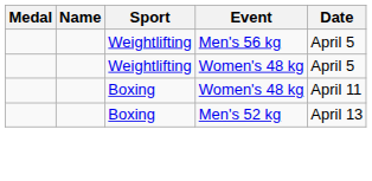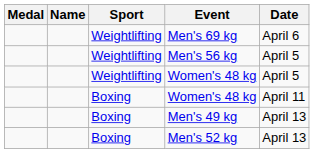 <table class="wikitable sortable">
 <tr>
 <th>Medal</th>
 <th>Name</th>
 <th>Sport</th>
 <th>Event</th>
 <th>Date</th>
+</tr>
+<tr>
+<td></td>
+<td></td>
+<td><a href='#'>Weightlifting</a></td>
+<td><a href='#'>Men's 69 kg</a></td>
+<td>April 6</td>
 </tr>
 <tr>
 <td></td>
 <td></td>
 <td><a href='#'>Weightlifting</a></td>
 <td><a href='#'>Men's 56 kg</a></td>
 <td>April 5</td>
 </tr>
 <tr>
 <td></td>
 <td></td>
 <td><a href='#'>Weightlifting</a></td>
 <td><a href='#'>Women's 48 kg</a></td>
 <td>April 5</td>
 </tr>
 <tr>
 <td></td>
 <td></td>
 <td><a href='#'>Boxing</a></td>
 <td><a href='#'>Women's 48 kg</a></td>
 <td>April 11</td>
 </tr>
 <tr>
 <td></td>
 <td></td>
 <td><a href='#'>Boxing</a></td>
+<td><a href='#'>Men's 49 kg</a></td>
+<td>April 13</td>
+</tr>
+<tr>
+<td></td>
+<td></td>
+<td><a href='#'>Boxing</a></td>
 <td><a href='#'>Men's 52 kg</a></td>
 <td>April 13</td>
 </tr>
 </table>
